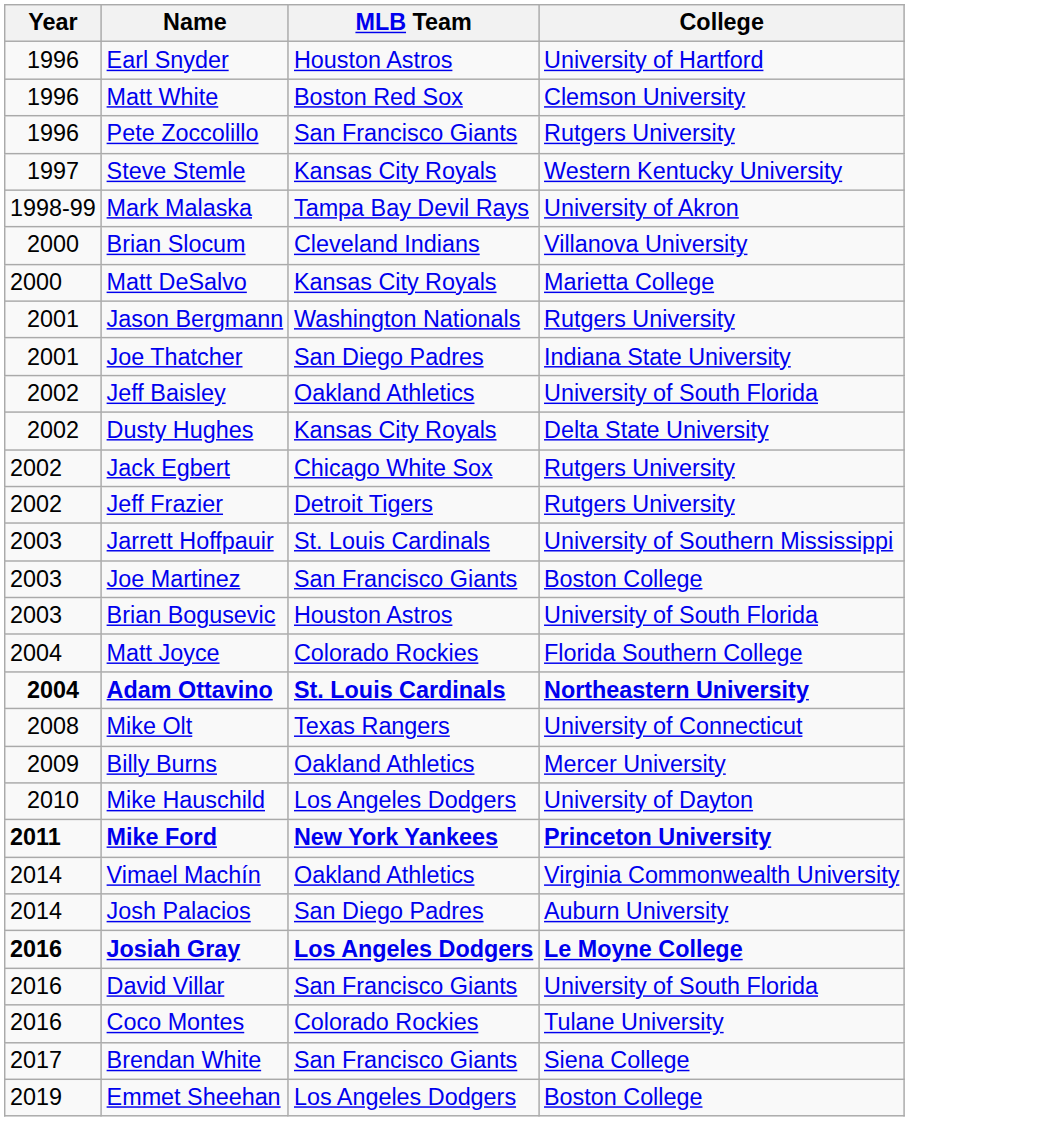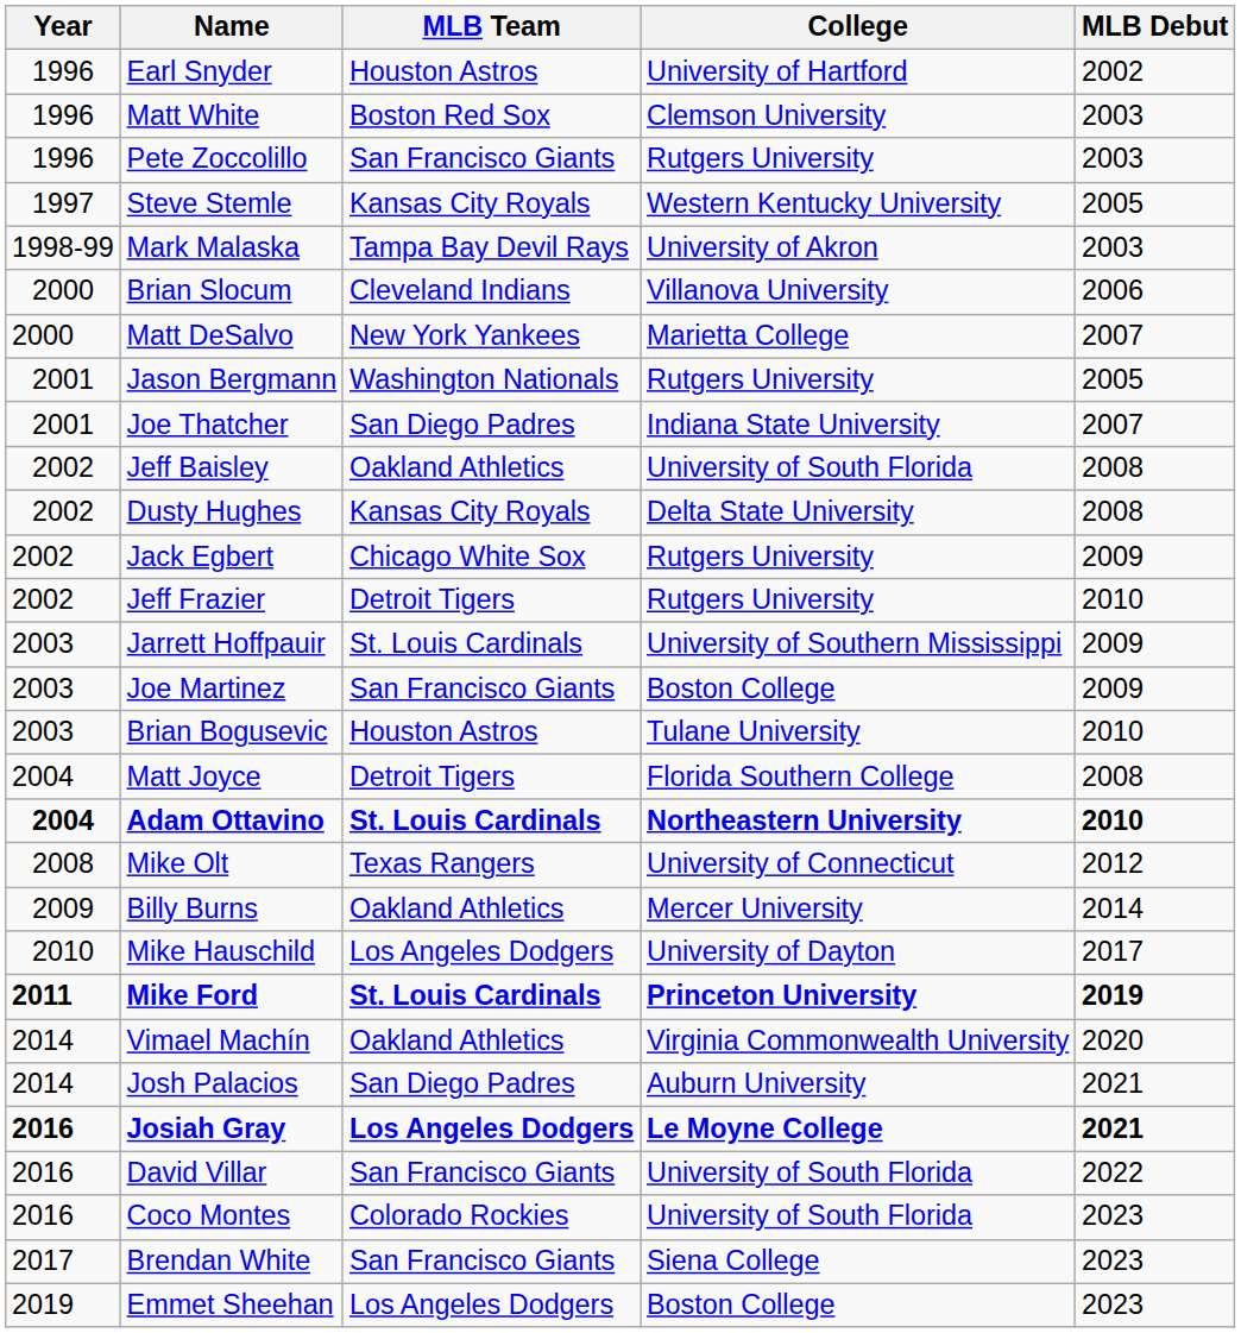 <table class="wikitable sortable">
 <tr>
 <th>Year</th>
 <th>Name</th>
 <th><a href='#'>MLB</a> Team</th>
 <th>College</th>
+<th>MLB Debut</th>
 </tr>
 <tr>
 <td align="center">1996</td>
 <td><a href='#'>Earl Snyder</a></td>
 <td><a href='#'>Houston Astros</a></td>
 <td align="left"><a href='#'>University of Hartford</a></td>
+<td>2002</td>
 </tr>
 <tr>
 <td align="center">1996</td>
 <td><a href='#'>Matt White</a></td>
 <td><a href='#'>Boston Red Sox</a></td>
 <td align="left"><a href='#'>Clemson University</a></td>
+<td>2003</td>
 </tr>
 <tr>
 <td align="center">1996</td>
 <td><a href='#'>Pete Zoccolillo</a></td>
 <td><a href='#'>San Francisco Giants</a></td>
 <td align="left"><a href='#'>Rutgers University</a></td>
+<td>2003</td>
 </tr>
 <tr>
 <td align="center">1997</td>
 <td><a href='#'>Steve Stemle</a></td>
 <td><a href='#'>Kansas City Royals</a></td>
 <td align="left"><a href='#'>Western Kentucky University</a></td>
+<td>2005</td>
 </tr>
 <tr>
 <td align="center">1998-99</td>
 <td><a href='#'>Mark Malaska</a></td>
 <td><a href='#'>Tampa Bay Devil Rays</a></td>
 <td align="left"><a href='#'>University of Akron</a></td>
+<td>2003</td>
 </tr>
 <tr>
 <td align="center">2000</td>
 <td><a href='#'>Brian Slocum</a></td>
 <td><a href='#'>Cleveland Indians</a></td>
 <td align="left"><a href='#'>Villanova University</a></td>
+<td>2006</td>
 </tr>
 <tr>
 <td>2000</td>
 <td><a href='#'>Matt DeSalvo</a></td>
-<td><a href='#'>Kansas City Royals</a></td>
+<td><a href='#'>New York Yankees</a></td>
 <td><a href='#'>Marietta College</a></td>
+<td>2007</td>
 </tr>
 <tr>
 <td align="center">2001</td>
 <td><a href='#'>Jason Bergmann</a></td>
 <td><a href='#'>Washington Nationals</a></td>
 <td align="left"><a href='#'>Rutgers University</a></td>
+<td>2005</td>
 </tr>
 <tr>
 <td align="center">2001</td>
 <td><a href='#'>Joe Thatcher</a></td>
 <td><a href='#'>San Diego Padres</a></td>
 <td align="left"><a href='#'>Indiana State University</a></td>
+<td>2007</td>
 </tr>
 <tr>
 <td align="center">2002</td>
 <td><a href='#'>Jeff Baisley</a></td>
 <td><a href='#'>Oakland Athletics</a></td>
 <td align="left"><a href='#'>University of South Florida</a></td>
+<td>2008</td>
 </tr>
 <tr>
 <td align="center">2002</td>
 <td><a href='#'>Dusty Hughes</a></td>
 <td><a href='#'>Kansas City Royals</a></td>
 <td align="left"><a href='#'>Delta State University</a></td>
+<td>2008</td>
 </tr>
 <tr>
 <td>2002</td>
 <td><a href='#'>Jack Egbert</a></td>
 <td><a href='#'>Chicago White Sox</a></td>
 <td><a href='#'>Rutgers University</a></td>
+<td>2009</td>
 </tr>
 <tr>
 <td>2002</td>
 <td><a href='#'>Jeff Frazier</a></td>
 <td><a href='#'>Detroit Tigers</a></td>
 <td><a href='#'>Rutgers University</a></td>
+<td>2010</td>
 </tr>
 <tr>
 <td>2003</td>
 <td><a href='#'>Jarrett Hoffpauir</a></td>
 <td><a href='#'>St. Louis Cardinals</a></td>
 <td><a href='#'>University of Southern Mississippi</a></td>
+<td>2009</td>
 </tr>
 <tr>
 <td>2003</td>
 <td><a href='#'>Joe Martinez</a></td>
 <td><a href='#'>San Francisco Giants</a></td>
 <td><a href='#'>Boston College</a></td>
+<td>2009</td>
 </tr>
 <tr>
 <td>2003</td>
 <td><a href='#'>Brian Bogusevic</a></td>
 <td><a href='#'>Houston Astros</a></td>
-<td><a href='#'>University of South Florida</a></td>
+<td><a href='#'>Tulane University</a></td>
+<td>2010</td>
 </tr>
 <tr>
 <td>2004</td>
 <td><a href='#'>Matt Joyce</a></td>
-<td><a href='#'>Colorado Rockies</a></td>
+<td><a href='#'>Detroit Tigers</a></td>
 <td><a href='#'>Florida Southern College</a></td>
+<td>2008</td>
 </tr>
 <tr>
 <td align="center"><strong>2004</strong></td>
 <td><strong><a href='#'>Adam Ottavino</a></strong></td>
 <td><strong><a href='#'>St. Louis Cardinals</a></strong></td>
 <td align="left"><a href='#'><strong>Northeastern University</strong></a></td>
+<td><strong>2010</strong></td>
 </tr>
 <tr>
 <td align="center">2008</td>
 <td><a href='#'>Mike Olt</a></td>
 <td><a href='#'>Texas Rangers</a></td>
 <td align="left"><a href='#'>University of Connecticut</a></td>
+<td>2012</td>
 </tr>
 <tr>
 <td align="center">2009</td>
 <td><a href='#'>Billy Burns</a></td>
 <td><a href='#'>Oakland Athletics</a></td>
 <td align="left"><a href='#'>Mercer University</a></td>
+<td>2014</td>
 </tr>
 <tr>
 <td align="center">2010</td>
 <td><a href='#'>Mike Hauschild</a></td>
 <td><a href='#'>Los Angeles Dodgers</a></td>
 <td align="left"><a href='#'>University of Dayton</a></td>
+<td>2017</td>
 </tr>
 <tr class="sortbottom">
 <td><strong>2011</strong></td>
 <td><a href='#'><strong>Mike Ford</strong></a></td>
-<td><strong><a href='#'>New York Yankees</a></strong></td>
+<td><strong><a href='#'>St. Louis Cardinals</a></strong></td>
 <td><a href='#'><strong>Princeton University</strong></a></td>
+<td><strong>2019</strong></td>
 </tr>
 <tr>
 <td>2014</td>
 <td><a href='#'>Vimael Machín</a></td>
 <td><a href='#'>Oakland Athletics</a></td>
 <td><a href='#'>Virginia Commonwealth University</a></td>
+<td>2020</td>
 </tr>
 <tr>
 <td>2014</td>
 <td><a href='#'>Josh Palacios</a></td>
 <td><a href='#'>San Diego Padres</a></td>
 <td><a href='#'>Auburn University</a></td>
+<td>2021</td>
 </tr>
 <tr>
 <td><strong>2016</strong></td>
 <td><strong><a href='#'>Josiah Gray</a></strong></td>
 <td><strong><a href='#'>Los Angeles Dodgers</a></strong></td>
 <td><a href='#'><strong>Le Moyne College</strong></a></td>
+<td><strong>2021</strong></td>
 </tr>
 <tr>
 <td>2016</td>
 <td><a href='#'>David Villar</a></td>
 <td><a href='#'>San Francisco Giants</a></td>
 <td><a href='#'>University of South Florida</a></td>
+<td>2022</td>
 </tr>
 <tr>
 <td>2016</td>
 <td><a href='#'>Coco Montes</a></td>
 <td><a href='#'>Colorado Rockies</a></td>
-<td><a href='#'>Tulane University</a></td>
+<td><a href='#'>University of South Florida</a></td>
+<td>2023</td>
 </tr>
 <tr>
 <td>2017</td>
 <td><a href='#'>Brendan White</a></td>
 <td><a href='#'>San Francisco Giants</a></td>
 <td><a href='#'>Siena College</a></td>
+<td>2023</td>
 </tr>
 <tr>
 <td>2019</td>
 <td><a href='#'>Emmet Sheehan</a></td>
 <td><a href='#'>Los Angeles Dodgers</a></td>
 <td><a href='#'>Boston College</a></td>
+<td>2023</td>
 </tr>
 </table>
